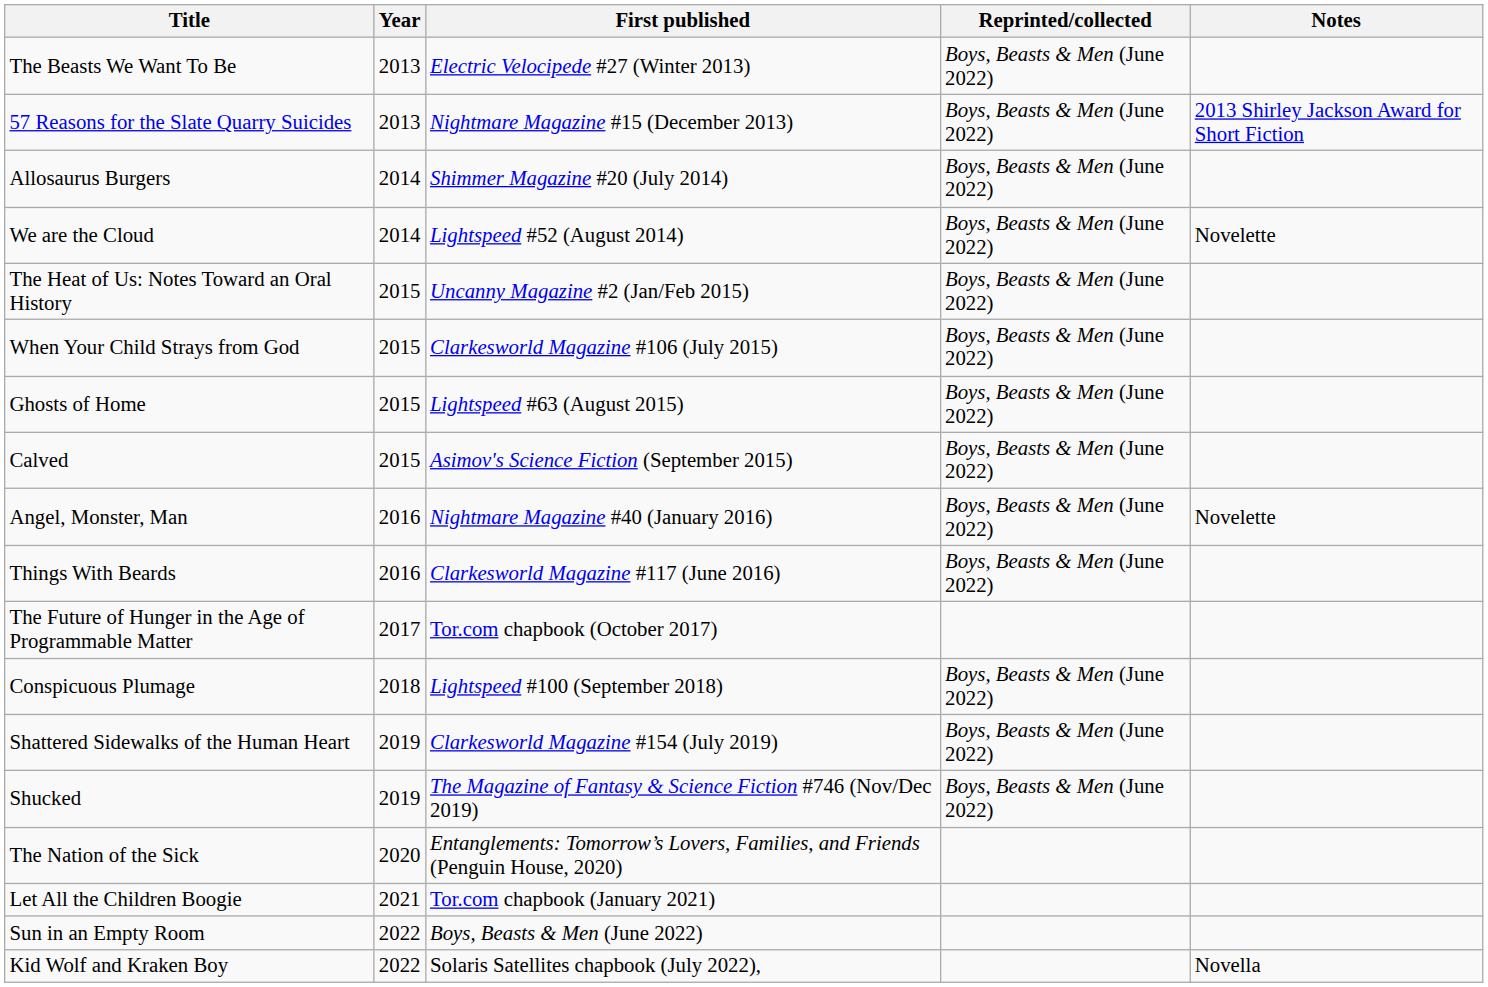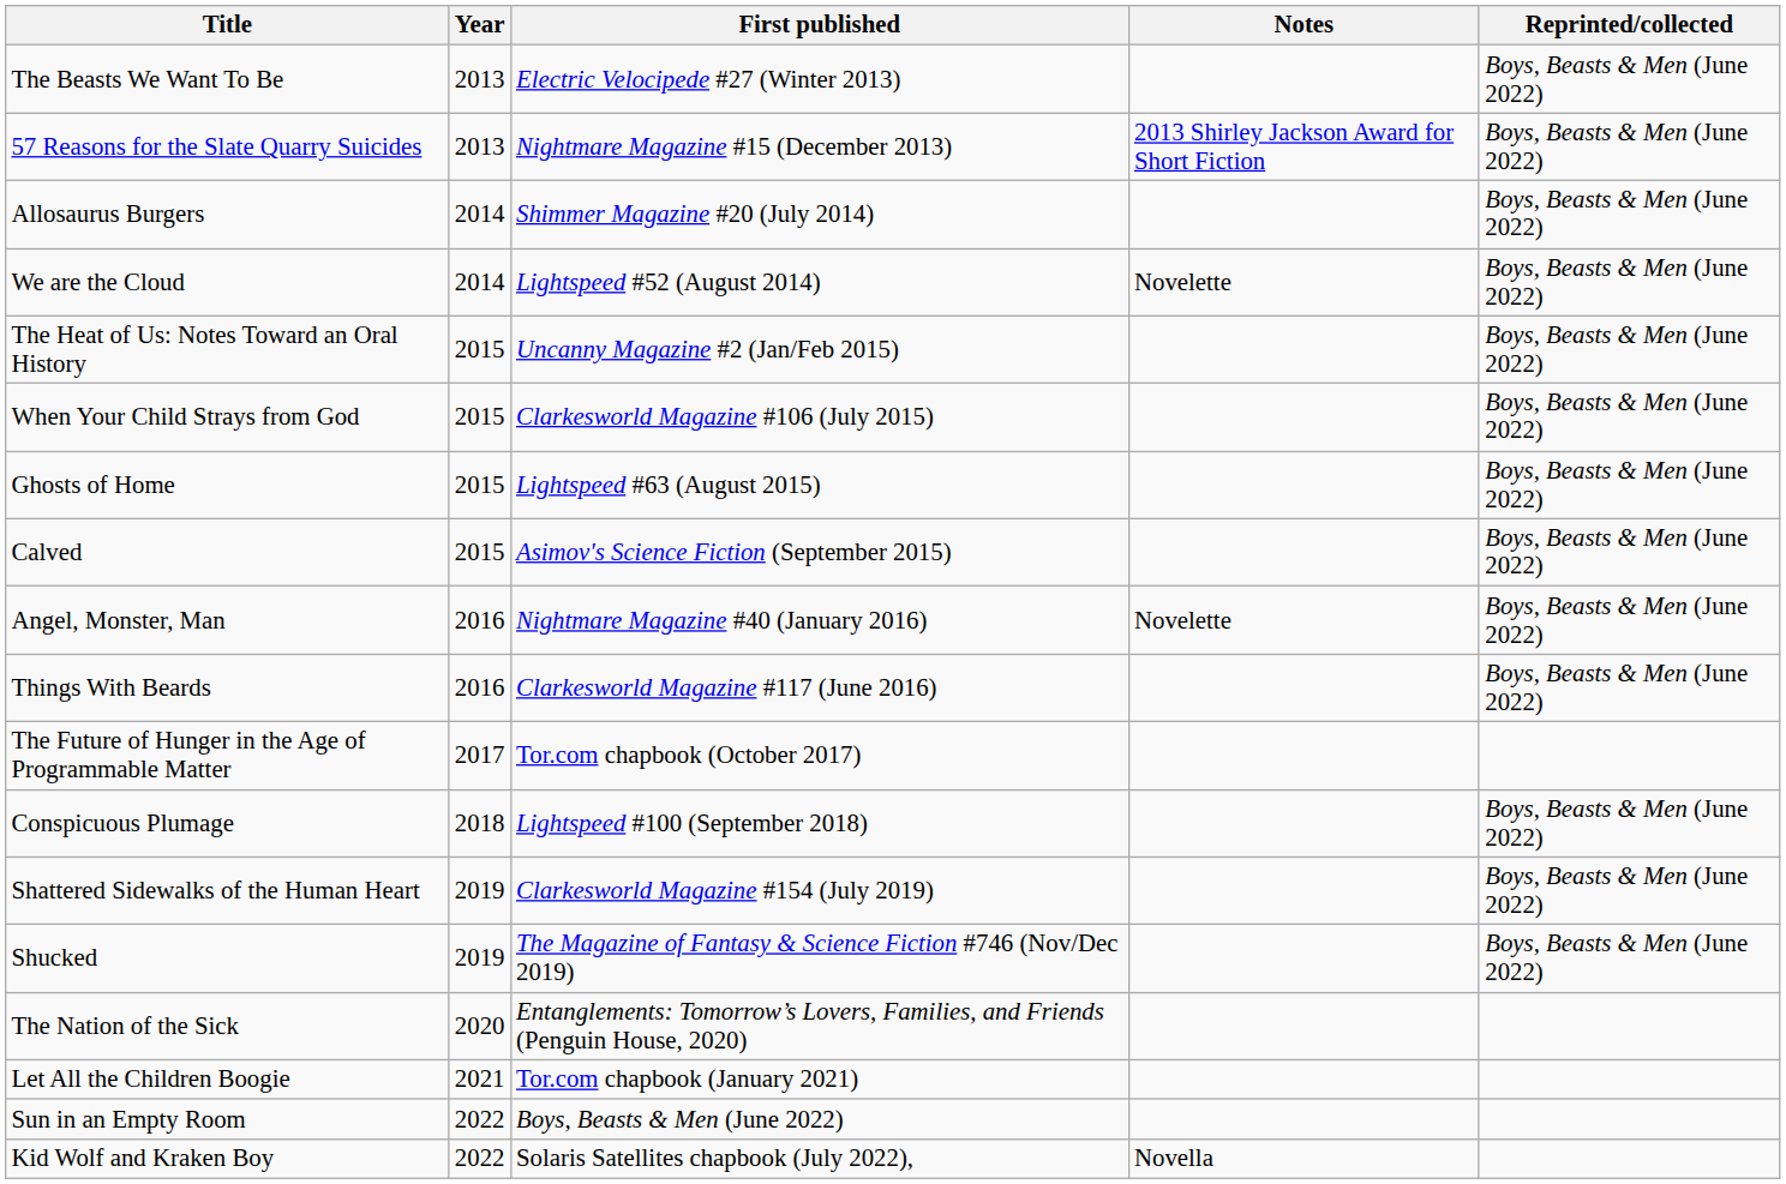 <table class="sortable wikitable" width="90%">
 <tr>
 <th scope="col" width="25%">Title</th>
 <th scope="col">Year</th>
 <th scope="col">First published</th>
+<th scope="col">Notes</th>
 <th scope="col">Reprinted/collected</th>
-<th scope="col">Notes</th>
 </tr>
 <tr>
 <td>The Beasts We Want To Be</td>
 <td>2013</td>
 <td><em><a href='#'>Electric Velocipede</a></em> #27 (Winter 2013)</td>
+<td></td>
 <td><em>Boys, Beasts & Men</em> (June 2022)</td>
-<td></td>
 </tr>
 <tr>
 <td><a href='#'>57 Reasons for the Slate Quarry Suicides</a></td>
 <td>2013</td>
 <td><em><a href='#'>Nightmare Magazine</a></em> #15 (December 2013)</td>
+<td><a href='#'>2013 Shirley Jackson Award for Short Fiction</a></td>
 <td><em>Boys, Beasts & Men</em> (June 2022)</td>
-<td><a href='#'>2013 Shirley Jackson Award for Short Fiction</a></td>
 </tr>
 <tr>
 <td>Allosaurus Burgers</td>
 <td>2014</td>
 <td><em><a href='#'>Shimmer Magazine</a></em> #20 (July 2014)</td>
+<td></td>
 <td><em>Boys, Beasts & Men</em> (June 2022)</td>
-<td></td>
 </tr>
 <tr>
 <td>We are the Cloud</td>
 <td>2014</td>
 <td><em><a href='#'>Lightspeed</a></em> #52 (August 2014)</td>
+<td>Novelette</td>
 <td><em>Boys, Beasts & Men</em> (June 2022)</td>
-<td>Novelette</td>
 </tr>
 <tr>
 <td>The Heat of Us: Notes Toward an Oral History</td>
 <td>2015</td>
 <td><em><a href='#'>Uncanny Magazine</a></em> #2 (Jan/Feb 2015)</td>
+<td></td>
 <td><em>Boys, Beasts & Men</em> (June 2022)</td>
-<td></td>
 </tr>
 <tr>
 <td>When Your Child Strays from God</td>
 <td>2015</td>
 <td><em><a href='#'>Clarkesworld Magazine</a></em> #106 (July 2015)</td>
+<td></td>
 <td><em>Boys, Beasts & Men</em> (June 2022)</td>
-<td></td>
 </tr>
 <tr>
 <td>Ghosts of Home</td>
 <td>2015</td>
 <td><em><a href='#'>Lightspeed</a></em> #63 (August 2015)</td>
+<td></td>
 <td><em>Boys, Beasts & Men</em> (June 2022)</td>
-<td></td>
 </tr>
 <tr>
 <td>Calved</td>
 <td>2015</td>
 <td><em><a href='#'>Asimov's Science Fiction</a></em> (September 2015)</td>
+<td></td>
 <td><em>Boys, Beasts & Men</em> (June 2022)</td>
-<td></td>
 </tr>
 <tr>
 <td>Angel, Monster, Man</td>
 <td>2016</td>
 <td><em><a href='#'>Nightmare Magazine</a></em> #40 (January 2016)</td>
+<td>Novelette</td>
 <td><em>Boys, Beasts & Men</em> (June 2022)</td>
-<td>Novelette</td>
 </tr>
 <tr>
 <td>Things With Beards</td>
 <td>2016</td>
 <td><em><a href='#'>Clarkesworld Magazine</a></em> #117 (June 2016)</td>
+<td></td>
 <td><em>Boys, Beasts & Men</em> (June 2022)</td>
-<td></td>
 </tr>
 <tr>
 <td>The Future of Hunger in the Age of Programmable Matter</td>
 <td>2017</td>
 <td><a href='#'>Tor.com</a> chapbook (October 2017)</td>
 <td></td>
 <td></td>
 </tr>
 <tr>
 <td>Conspicuous Plumage</td>
 <td>2018</td>
 <td><em><a href='#'>Lightspeed</a></em> #100 (September 2018)</td>
+<td></td>
 <td><em>Boys, Beasts & Men</em> (June 2022)</td>
-<td></td>
 </tr>
 <tr>
 <td>Shattered Sidewalks of the Human Heart</td>
 <td>2019</td>
 <td><em><a href='#'>Clarkesworld Magazine</a></em> #154 (July 2019)</td>
+<td></td>
 <td><em>Boys, Beasts & Men</em> (June 2022)</td>
-<td></td>
 </tr>
 <tr>
 <td>Shucked</td>
 <td>2019</td>
 <td><em><a href='#'>The Magazine of Fantasy & Science Fiction</a></em> #746 (Nov/Dec 2019)</td>
+<td></td>
 <td><em>Boys, Beasts & Men</em> (June 2022)</td>
-<td></td>
 </tr>
 <tr>
 <td>The Nation of the Sick</td>
 <td>2020</td>
 <td><em>Entanglements: Tomorrow’s Lovers, Families, and Friends</em> (Penguin House, 2020)</td>
 <td></td>
 <td></td>
 </tr>
 <tr>
 <td>Let All the Children Boogie</td>
 <td>2021</td>
 <td><a href='#'>Tor.com</a> chapbook (January 2021)</td>
 <td></td>
 <td></td>
 </tr>
 <tr>
 <td>Sun in an Empty Room</td>
 <td>2022</td>
 <td><em>Boys, Beasts & Men</em> (June 2022)</td>
 <td></td>
 <td></td>
 </tr>
 <tr>
 <td>Kid Wolf and Kraken Boy</td>
 <td>2022</td>
 <td>Solaris Satellites chapbook (July 2022), </td>
+<td>Novella</td>
 <td></td>
-<td>Novella</td>
 </tr>
 </table>
